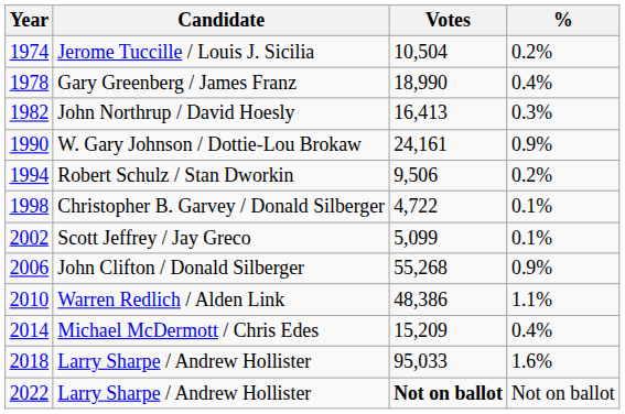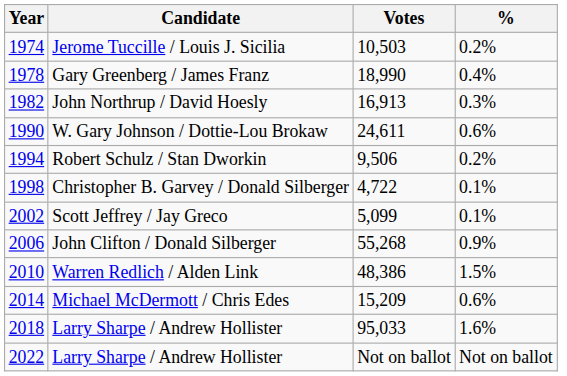 <table class="wikitable">
 <tr>
 <th>Year</th>
 <th>Candidate</th>
 <th>Votes</th>
 <th>%</th>
 </tr>
 <tr>
 <td><a href='#'>1974</a></td>
 <td><a href='#'>Jerome Tuccille</a> / Louis J. Sicilia</td>
-<td>10,504</td>
+<td>10,503</td>
 <td>0.2%</td>
 </tr>
 <tr>
 <td><a href='#'>1978</a></td>
 <td>Gary Greenberg / James Franz</td>
 <td>18,990</td>
 <td>0.4%</td>
 </tr>
 <tr>
 <td><a href='#'>1982</a></td>
 <td>John Northrup / David Hoesly</td>
-<td>16,413</td>
+<td>16,913</td>
 <td>0.3%</td>
 </tr>
 <tr>
 <td><a href='#'>1990</a></td>
 <td>W. Gary Johnson / Dottie-Lou Brokaw</td>
-<td>24,161</td>
-<td>0.9%</td>
+<td>24,611</td>
+<td>0.6%</td>
 </tr>
 <tr>
 <td><a href='#'>1994</a></td>
 <td>Robert Schulz / Stan Dworkin</td>
 <td>9,506</td>
 <td>0.2%</td>
 </tr>
 <tr>
 <td><a href='#'>1998</a></td>
 <td>Christopher B. Garvey / Donald Silberger</td>
 <td>4,722</td>
 <td>0.1%</td>
 </tr>
 <tr>
 <td><a href='#'>2002</a></td>
 <td>Scott Jeffrey / Jay Greco</td>
 <td>5,099</td>
 <td>0.1%</td>
 </tr>
 <tr>
 <td><a href='#'>2006</a></td>
 <td>John Clifton / Donald Silberger</td>
 <td>55,268</td>
 <td>0.9%</td>
 </tr>
 <tr>
 <td><a href='#'>2010</a></td>
 <td><a href='#'>Warren Redlich</a>  / Alden Link</td>
 <td>48,386</td>
-<td>1.1%</td>
+<td>1.5%</td>
 </tr>
 <tr>
 <td><a href='#'>2014</a></td>
 <td><a href='#'>Michael McDermott</a> / Chris Edes</td>
 <td>15,209</td>
-<td>0.4%</td>
+<td>0.6%</td>
 </tr>
 <tr>
 <td><a href='#'>2018</a></td>
 <td><a href='#'>Larry Sharpe</a> / Andrew Hollister</td>
 <td>95,033</td>
 <td>1.6%</td>
 </tr>
 <tr>
 <td><a href='#'>2022</a></td>
 <td><a href='#'>Larry Sharpe</a> / Andrew Hollister</td>
-<td><strong>Not on ballot</strong></td>
+<td>Not on ballot</td>
 <td>Not on ballot</td>
 </tr>
 </table>
